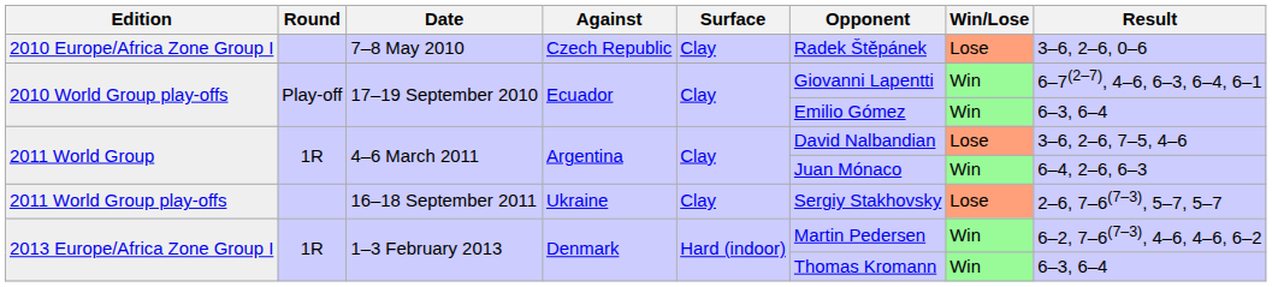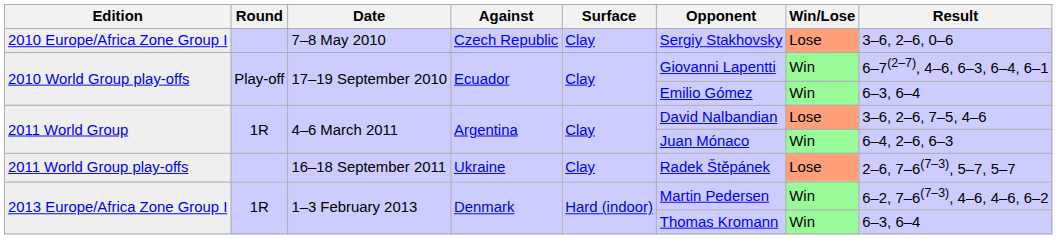 <table class=wikitable style=font-size:97%>
 <tr>
 <th>Edition</th>
 <th>Round</th>
 <th>Date</th>
 <th>Against</th>
 <th>Surface</th>
 <th>Opponent</th>
 <th>Win/Lose</th>
 <th>Result</th>
 </tr>
 <tr bgcolor=#CCCCFF>
 <td bgcolor=#efefef><a href='#'>2010 Europe/Africa Zone Group I</a></td>
 <td></td>
 <td>7–8 May 2010</td>
 <td> <a href='#'>Czech Republic</a></td>
 <td><a href='#'>Clay</a></td>
-<td><a href='#'>Radek Štěpánek</a></td>
+<td><a href='#'>Sergiy Stakhovsky</a></td>
 <td bgcolor=FFA07A>Lose</td>
 <td>3–6, 2–6, 0–6</td>
 </tr>
 <tr bgcolor=#CCCCFF>
 <td rowspan=2 bgcolor=#efefef><a href='#'>2010 World Group play-offs</a></td>
 <td rowspan=2 style="text-align:center;">Play-off</td>
 <td rowspan=2>17–19 September 2010</td>
 <td rowspan=2> <a href='#'>Ecuador</a></td>
 <td rowspan=2><a href='#'>Clay</a></td>
 <td><a href='#'>Giovanni Lapentti</a></td>
 <td bgcolor=98FB98>Win</td>
 <td>6–7<sup>(2–7)</sup>, 4–6, 6–3, 6–4, 6–1</td>
 </tr>
 <tr bgcolor=#CCCCFF>
 <td><a href='#'>Emilio Gómez</a></td>
 <td bgcolor=98FB98>Win</td>
 <td>6–3, 6–4</td>
 </tr>
 <tr bgcolor=#CCCCFF>
 <td rowspan=2 bgcolor=#efefef><a href='#'>2011 World Group</a></td>
 <td rowspan=2 style="text-align:center;">1R</td>
 <td rowspan=2>4–6 March 2011</td>
 <td rowspan=2> <a href='#'>Argentina</a></td>
 <td rowspan=2><a href='#'>Clay</a></td>
 <td><a href='#'>David Nalbandian</a></td>
 <td bgcolor=FFA07A>Lose</td>
 <td>3–6, 2–6, 7–5, 4–6</td>
 </tr>
 <tr bgcolor=#CCCCFF>
 <td><a href='#'>Juan Mónaco</a></td>
 <td bgcolor=98FB98>Win</td>
 <td>6–4, 2–6, 6–3</td>
 </tr>
 <tr bgcolor=#CCCCFF>
 <td bgcolor=#efefef><a href='#'>2011 World Group play-offs</a></td>
 <td></td>
 <td>16–18 September 2011</td>
 <td> <a href='#'>Ukraine</a></td>
 <td><a href='#'>Clay</a></td>
-<td><a href='#'>Sergiy Stakhovsky</a></td>
+<td><a href='#'>Radek Štěpánek</a></td>
 <td bgcolor=FFA07A>Lose</td>
 <td>2–6, 7–6<sup>(7–3)</sup>, 5–7, 5–7</td>
 </tr>
 <tr bgcolor=#CCCCFF>
 <td rowspan=2 bgcolor=#efefef><a href='#'>2013 Europe/Africa Zone Group I</a></td>
 <td rowspan=2 style="text-align:center;">1R</td>
 <td rowspan=2>1–3 February 2013</td>
 <td rowspan=2> <a href='#'>Denmark</a></td>
 <td rowspan=2><a href='#'>Hard (indoor)</a></td>
 <td><a href='#'>Martin Pedersen</a></td>
 <td bgcolor=98FB98>Win</td>
 <td>6–2, 7–6<sup>(7–3)</sup>, 4–6, 4–6, 6–2</td>
 </tr>
 <tr bgcolor=#CCCCFF>
 <td><a href='#'>Thomas Kromann</a></td>
 <td bgcolor=98FB98>Win</td>
 <td>6–3, 6–4</td>
 </tr>
 </table>
